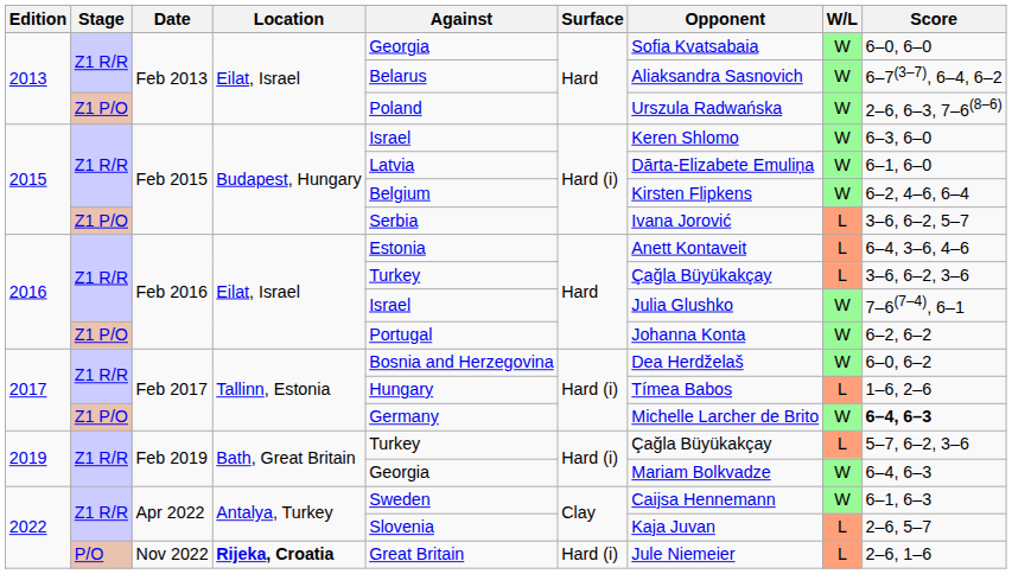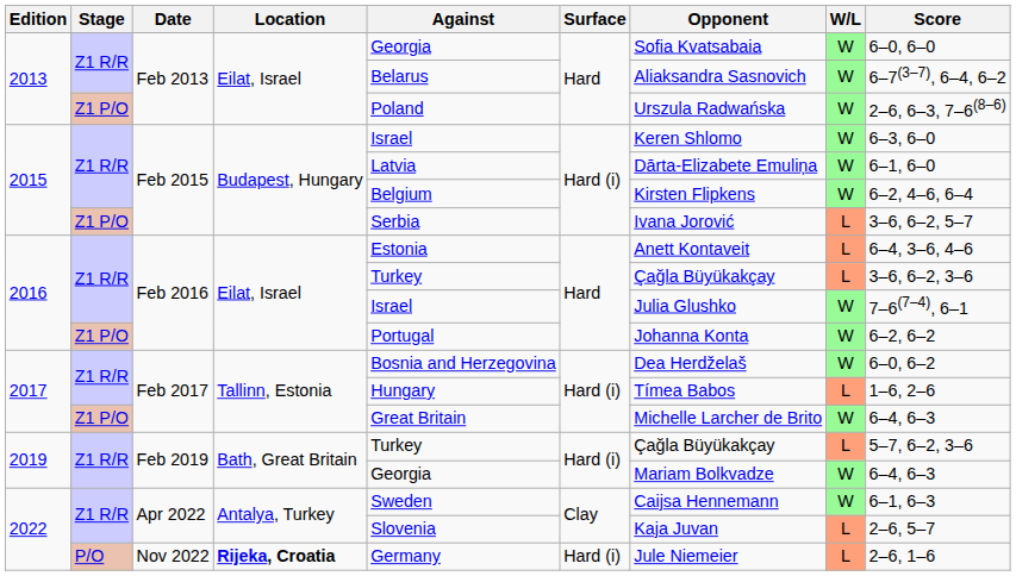 <table class=wikitable style="font-size:97%">
 <tr>
 <th>Edition</th>
 <th>Stage</th>
 <th>Date</th>
 <th>Location</th>
 <th>Against</th>
 <th>Surface</th>
 <th>Opponent</th>
 <th>W/L</th>
 <th>Score</th>
 </tr>
 <tr>
 <td rowspan="3"><a href='#'>2013</a></td>
 <td style="background:#ccf;" rowspan="2"><a href='#'>Z1 R/R</a></td>
 <td rowspan="3">Feb 2013</td>
 <td rowspan="3"><a href='#'>Eilat</a>, Israel</td>
 <td> <a href='#'>Georgia</a></td>
 <td rowspan="3">Hard</td>
 <td><a href='#'>Sofia Kvatsabaia</a></td>
 <td style="text-align:center; background:#98fb98;">W</td>
 <td>6–0, 6–0</td>
 </tr>
 <tr>
 <td> <a href='#'>Belarus</a></td>
 <td><a href='#'>Aliaksandra Sasnovich</a></td>
 <td style="text-align:center; background:#98fb98;">W</td>
 <td>6–7<sup>(3–7)</sup>, 6–4, 6–2</td>
 </tr>
 <tr>
 <td style="background:#ebc2af;"><a href='#'>Z1 P/O</a></td>
 <td> <a href='#'>Poland</a></td>
 <td><a href='#'>Urszula Radwańska</a></td>
 <td style="text-align:center; background:#98fb98;">W</td>
 <td>2–6, 6–3, 7–6<sup>(8–6)</sup></td>
 </tr>
 <tr>
 <td rowspan="4"><a href='#'>2015</a></td>
 <td style="background:#ccf;" rowspan="3"><a href='#'>Z1 R/R</a></td>
 <td rowspan="4">Feb 2015</td>
 <td rowspan="4"><a href='#'>Budapest</a>, Hungary</td>
 <td> <a href='#'>Israel</a></td>
 <td rowspan="4">Hard (i)</td>
 <td><a href='#'>Keren Shlomo</a></td>
 <td style="text-align:center; background:#98fb98;">W</td>
 <td>6–3, 6–0</td>
 </tr>
 <tr>
 <td> <a href='#'>Latvia</a></td>
 <td><a href='#'>Dārta-Elizabete Emuliņa</a></td>
 <td style="text-align:center; background:#98fb98;">W</td>
 <td>6–1, 6–0</td>
 </tr>
 <tr>
 <td> <a href='#'>Belgium</a></td>
 <td><a href='#'>Kirsten Flipkens</a></td>
 <td style="text-align:center; background:#98fb98;">W</td>
 <td>6–2, 4–6, 6–4</td>
 </tr>
 <tr>
 <td style="background:#ebc2af;"><a href='#'>Z1 P/O</a></td>
 <td> <a href='#'>Serbia</a></td>
 <td><a href='#'>Ivana Jorović</a></td>
 <td style="text-align:center; background:#ffa07a;">L</td>
 <td>3–6, 6–2, 5–7</td>
 </tr>
 <tr>
 <td rowspan="4"><a href='#'>2016</a></td>
 <td style="background:#ccf;" rowspan="3"><a href='#'>Z1 R/R</a></td>
 <td rowspan="4">Feb 2016</td>
 <td rowspan="4"><a href='#'>Eilat</a>, Israel</td>
 <td> <a href='#'>Estonia</a></td>
 <td rowspan="4">Hard</td>
 <td><a href='#'>Anett Kontaveit</a></td>
 <td style="text-align:center; background:#ffa07a;">L</td>
 <td>6–4, 3–6, 4–6</td>
 </tr>
 <tr>
 <td> <a href='#'>Turkey</a></td>
 <td><a href='#'>Çağla Büyükakçay</a></td>
 <td style="text-align:center; background:#ffa07a;">L</td>
 <td>3–6, 6–2, 3–6</td>
 </tr>
 <tr>
 <td> <a href='#'>Israel</a></td>
 <td><a href='#'>Julia Glushko</a></td>
 <td style="text-align:center; background:#98fb98;">W</td>
 <td>7–6<sup>(7–4)</sup>, 6–1</td>
 </tr>
 <tr>
 <td style="background:#ebc2af;"><a href='#'>Z1 P/O</a></td>
 <td> <a href='#'>Portugal</a></td>
 <td><a href='#'>Johanna Konta</a></td>
 <td style="text-align:center; background:#98fb98;">W</td>
 <td>6–2, 6–2</td>
 </tr>
 <tr>
 <td rowspan="3"><a href='#'>2017</a></td>
 <td style="background:#ccf;" rowspan="2"><a href='#'> Z1 R/R</a></td>
 <td rowspan="3">Feb 2017</td>
 <td rowspan="3"><a href='#'>Tallinn</a>, Estonia</td>
 <td> <a href='#'>Bosnia and Herzegovina</a></td>
 <td rowspan="3">Hard (i)</td>
 <td><a href='#'>Dea Herdželaš</a></td>
 <td style="text-align:center; background:#98fb98;">W</td>
 <td>6–0, 6–2</td>
 </tr>
 <tr>
 <td> <a href='#'>Hungary</a></td>
 <td><a href='#'>Tímea Babos</a></td>
 <td style="text-align:center; background:#ffa07a;">L</td>
 <td>1–6, 2–6</td>
 </tr>
 <tr>
 <td style="background:#ebc2af;"><a href='#'>Z1 P/O</a></td>
-<td> <a href='#'>Germany</a></td>
+<td> <a href='#'>Great Britain</a></td>
 <td><a href='#'>Michelle Larcher de Brito</a></td>
 <td style="text-align:center; background:#98fb98;">W</td>
-<td><strong>6–4, 6–3</strong></td>
+<td>6–4, 6–3</td>
 </tr>
 <tr>
 <td rowspan="2"><a href='#'>2019</a></td>
 <td style="background:#ccf;" rowspan="2"><a href='#'>Z1 R/R</a></td>
 <td rowspan="2">Feb 2019</td>
 <td rowspan="2"><a href='#'>Bath</a>, Great Britain</td>
 <td> Turkey</td>
 <td rowspan="2">Hard (i)</td>
 <td>Çağla Büyükakçay</td>
 <td style="text-align:center; background:#ffa07a;">L</td>
 <td>5–7, 6–2, 3–6</td>
 </tr>
 <tr>
 <td> Georgia</td>
 <td><a href='#'>Mariam Bolkvadze</a></td>
 <td style="text-align:center; background:#98fb98;">W</td>
 <td>6–4, 6–3</td>
 </tr>
 <tr>
 <td rowspan="3"><a href='#'>2022</a></td>
 <td style="background:#ccf;" rowspan="2"><a href='#'>Z1 R/R</a></td>
 <td rowspan="2">Apr 2022</td>
 <td rowspan="2"><a href='#'>Antalya</a>, Turkey</td>
 <td> <a href='#'>Sweden</a></td>
 <td rowspan="2">Clay</td>
 <td><a href='#'>Caijsa Hennemann</a></td>
 <td style="text-align:center; background:#98fb98;">W</td>
 <td>6–1, 6–3</td>
 </tr>
 <tr>
 <td> <a href='#'>Slovenia</a></td>
 <td><a href='#'>Kaja Juvan</a></td>
 <td style="text-align:center; background:#ffa07a;">L</td>
 <td>2–6, 5–7</td>
 </tr>
 <tr>
 <td style="background:#ebc2af;" rowspan="1"><a href='#'>P/O</a></td>
 <td rowspan="1">Nov 2022</td>
 <td rowspan="1"><strong><a href='#'>Rijeka</a>, Croatia</strong></td>
-<td> <a href='#'>Great Britain</a></td>
+<td> <a href='#'>Germany</a></td>
 <td rowspan="1">Hard (i)</td>
 <td><a href='#'>Jule Niemeier</a></td>
 <td style="text-align:center; background:#ffa07a;">L</td>
 <td>2–6, 1–6</td>
 </tr>
 </table>
